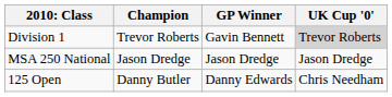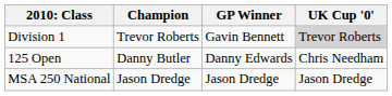 <table class="wikitable">
 <tr>
 <th>2010: Class</th>
 <th>Champion</th>
 <th>GP Winner</th>
 <th>UK Cup '0'</th>
 </tr>
 <tr>
 <td>Division 1</td>
 <td>Trevor Roberts</td>
 <td>Gavin Bennett</td>
 <td style="background: lightgrey;">Trevor Roberts</td>
 </tr>
 <tr>
+<td>125 Open</td>
+<td>Danny Butler</td>
+<td>Danny Edwards</td>
+<td>Chris Needham</td>
+</tr>
+<tr>
 <td>MSA 250 National</td>
 <td>Jason Dredge</td>
 <td>Jason Dredge</td>
 <td>Jason Dredge</td>
 </tr>
-<tr>
-<td>125 Open</td>
-<td>Danny Butler</td>
-<td>Danny Edwards</td>
-<td>Chris Needham</td>
-</tr>
 </table>
